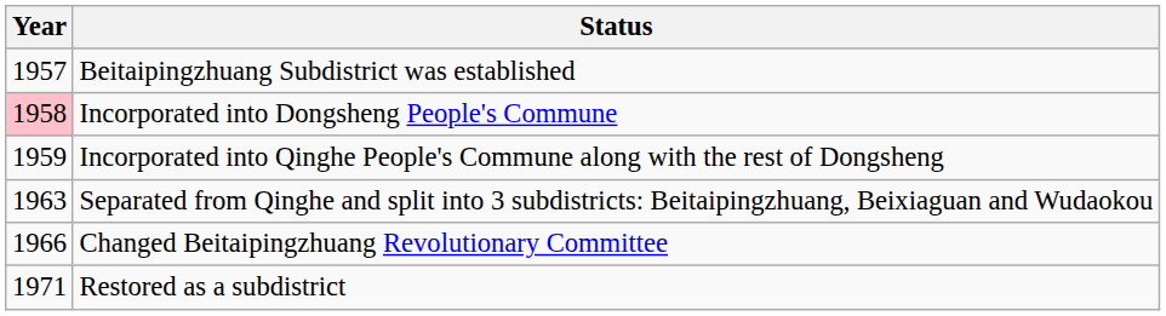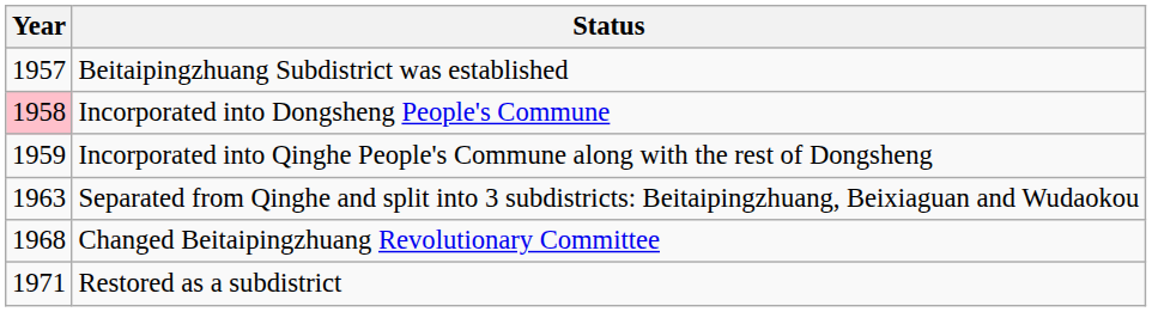 <table class="wikitable">
 <tr>
 <th>Year</th>
 <th>Status</th>
 </tr>
 <tr>
 <td>1957</td>
 <td>Beitaipingzhuang Subdistrict was established</td>
 </tr>
 <tr>
 <td style="background: pink;">1958</td>
 <td>Incorporated into Dongsheng <a href='#'>People's Commune</a></td>
 </tr>
 <tr>
 <td>1959</td>
 <td>Incorporated into Qinghe People's Commune along with the rest of Dongsheng</td>
 </tr>
 <tr>
 <td>1963</td>
 <td>Separated from Qinghe and split into 3 subdistricts: Beitaipingzhuang, Beixiaguan and Wudaokou</td>
 </tr>
 <tr>
-<td>1966</td>
+<td>1968</td>
 <td>Changed Beitaipingzhuang <a href='#'>Revolutionary Committee</a></td>
 </tr>
 <tr>
 <td>1971</td>
 <td>Restored as a subdistrict</td>
 </tr>
 </table>
